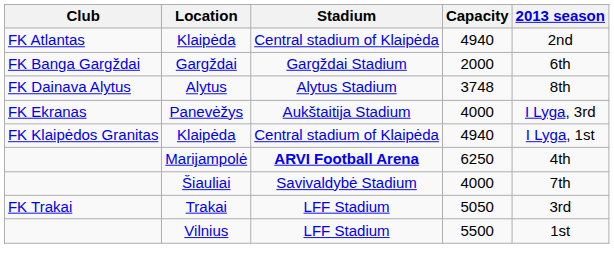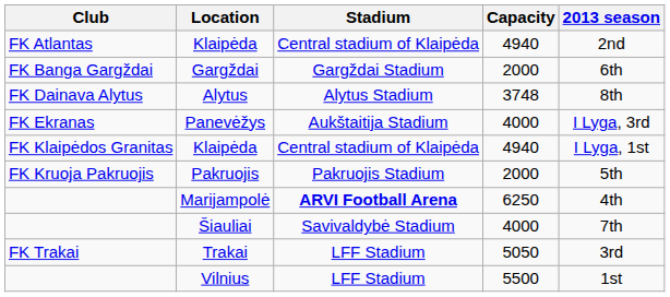 <table class="wikitable sortable" style="text-align:center;">
 <tr>
 <th>Club</th>
 <th>Location</th>
 <th>Stadium</th>
 <th>Capacity</th>
 <th data-sort-type="number"><a href='#'>2013 season</a></th>
 </tr>
 <tr>
 <td style="text-align:left;"><a href='#'>FK Atlantas</a></td>
 <td><a href='#'>Klaipėda</a></td>
 <td><a href='#'>Central stadium of Klaipėda</a></td>
 <td>4940</td>
 <td>2nd</td>
 </tr>
 <tr>
 <td style="text-align:left;"><a href='#'>FK Banga Gargždai</a></td>
 <td><a href='#'>Gargždai</a></td>
 <td><a href='#'>Gargždai Stadium</a></td>
 <td>2000</td>
 <td>6th</td>
 </tr>
 <tr>
 <td style="text-align:left;"><a href='#'>FK Dainava Alytus</a></td>
 <td><a href='#'>Alytus</a></td>
 <td><a href='#'>Alytus Stadium</a></td>
 <td>3748</td>
 <td>8th</td>
 </tr>
 <tr>
 <td style="text-align:left;"><a href='#'>FK Ekranas</a></td>
 <td><a href='#'>Panevėžys</a></td>
 <td><a href='#'>Aukštaitija Stadium</a></td>
 <td>4000</td>
 <td><a href='#'>I Lyga</a>, 3rd</td>
 </tr>
 <tr>
 <td style="text-align:left;"><a href='#'>FK Klaipėdos Granitas</a></td>
 <td><a href='#'>Klaipėda</a></td>
 <td><a href='#'>Central stadium of Klaipėda</a></td>
 <td>4940</td>
 <td><a href='#'>I Lyga</a>, 1st</td>
 </tr>
 <tr>
+<td style="text-align:left;"><a href='#'>FK Kruoja Pakruojis</a></td>
+<td><a href='#'>Pakruojis</a></td>
+<td><a href='#'>Pakruojis Stadium</a></td>
+<td>2000</td>
+<td>5th</td>
+</tr>
+<tr>
 <td style="text-align:left;"></td>
 <td><a href='#'>Marijampolė</a></td>
 <td><strong><a href='#'>ARVI Football Arena</a></strong></td>
 <td>6250</td>
 <td>4th</td>
 </tr>
 <tr>
 <td style="text-align:left;"></td>
 <td><a href='#'>Šiauliai</a></td>
 <td><a href='#'>Savivaldybė Stadium</a></td>
 <td>4000</td>
 <td>7th</td>
 </tr>
 <tr>
 <td style="text-align:left;"><a href='#'>FK Trakai</a></td>
 <td><a href='#'>Trakai</a></td>
 <td><a href='#'>LFF Stadium</a></td>
 <td>5050</td>
 <td>3rd</td>
 </tr>
 <tr>
 <td style="text-align:left;"></td>
 <td><a href='#'>Vilnius</a></td>
 <td><a href='#'>LFF Stadium</a></td>
 <td>5500</td>
 <td>1st</td>
 </tr>
 </table>
